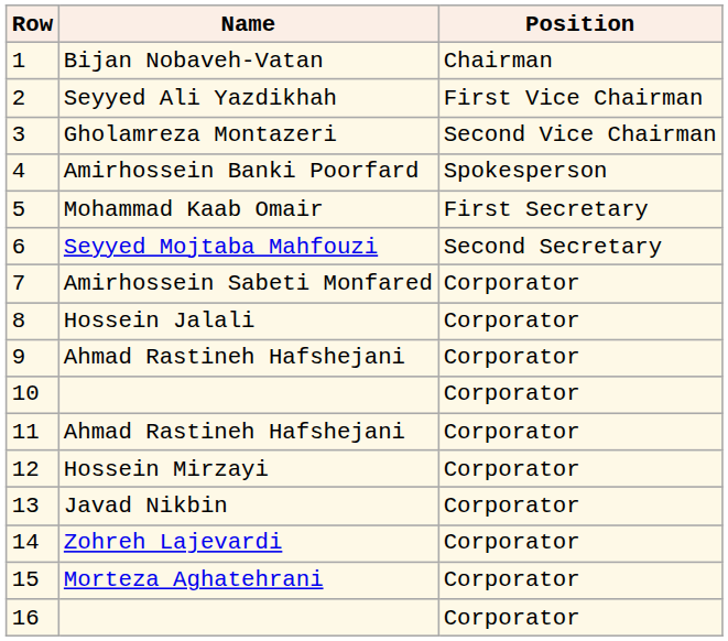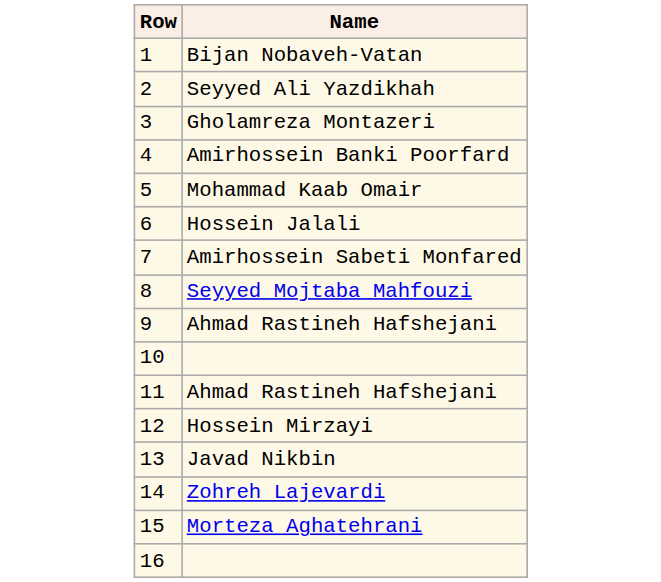 <table class="wikitable" style="background-color:#fef9e7; margin: 1em auto 1em auto">
 <tr>
 <td align="center" style="background:#fbeee6;"><strong>Row</strong></td>
 <td align="center" style="background:#fbeee6;"><strong>Name</strong></td>
-<td align="center" style="background:#fbeee6;"><strong>Position</strong></td>
 </tr>
 <tr>
 <td>1</td>
 <td>Bijan Nobaveh-Vatan</td>
-<td>Chairman</td>
 </tr>
 <tr>
 <td>2</td>
 <td>Seyyed Ali Yazdikhah</td>
-<td>First Vice Chairman</td>
 </tr>
 <tr>
 <td>3</td>
 <td>Gholamreza Montazeri</td>
-<td>Second Vice Chairman</td>
 </tr>
 <tr>
 <td>4</td>
 <td>Amirhossein Banki Poorfard</td>
-<td>Spokesperson</td>
 </tr>
 <tr>
 <td>5</td>
 <td>Mohammad Kaab Omair</td>
-<td>First Secretary</td>
 </tr>
 <tr>
 <td>6</td>
-<td><a href='#'>Seyyed Mojtaba Mahfouzi</a></td>
-<td>Second Secretary</td>
+<td>Hossein Jalali</td>
 </tr>
 <tr>
 <td>7</td>
 <td>Amirhossein Sabeti Monfared</td>
-<td>Corporator</td>
 </tr>
 <tr>
 <td>8</td>
-<td>Hossein Jalali</td>
-<td>Corporator</td>
+<td><a href='#'>Seyyed Mojtaba Mahfouzi</a></td>
 </tr>
 <tr>
 <td>9</td>
 <td>Ahmad Rastineh Hafshejani</td>
-<td>Corporator</td>
 </tr>
 <tr>
 <td>10</td>
 <td></td>
-<td>Corporator</td>
 </tr>
 <tr>
 <td>11</td>
 <td>Ahmad Rastineh Hafshejani</td>
-<td>Corporator</td>
 </tr>
 <tr>
 <td>12</td>
 <td>Hossein Mirzayi</td>
-<td>Corporator</td>
 </tr>
 <tr>
 <td>13</td>
 <td>Javad Nikbin</td>
-<td>Corporator</td>
 </tr>
 <tr>
 <td>14</td>
 <td><a href='#'>Zohreh Lajevardi</a></td>
-<td>Corporator</td>
 </tr>
 <tr>
 <td>15</td>
 <td><a href='#'>Morteza Aghatehrani</a></td>
-<td>Corporator</td>
 </tr>
 <tr>
 <td>16</td>
 <td><a href='#'></a></td>
-<td>Corporator</td>
 </tr>
 </table>
